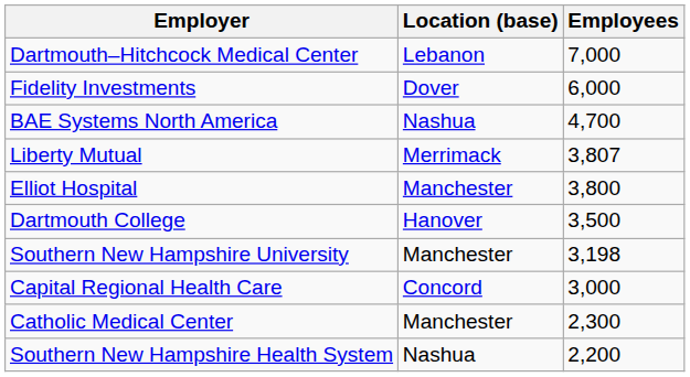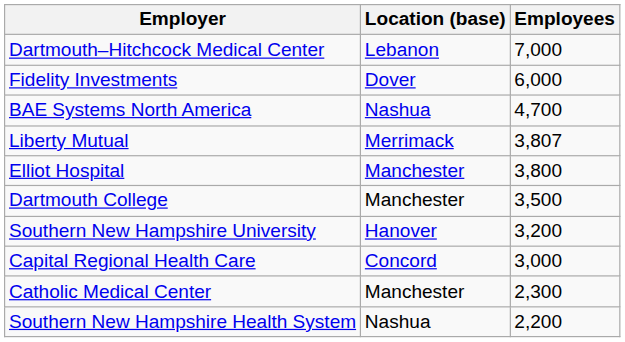 <table class="wikitable sortable">
 <tr>
 <th>Employer</th>
 <th>Location (base)</th>
 <th>Employees</th>
 </tr>
 <tr>
 <td><a href='#'>Dartmouth–Hitchcock Medical Center</a></td>
 <td><a href='#'>Lebanon</a></td>
 <td>7,000</td>
 </tr>
 <tr>
 <td><a href='#'>Fidelity Investments</a></td>
 <td><a href='#'>Dover</a></td>
 <td>6,000</td>
 </tr>
 <tr>
 <td><a href='#'>BAE Systems North America</a></td>
 <td><a href='#'>Nashua</a></td>
 <td>4,700</td>
 </tr>
 <tr>
 <td><a href='#'>Liberty Mutual</a></td>
 <td><a href='#'>Merrimack</a></td>
 <td>3,807</td>
 </tr>
 <tr>
 <td><a href='#'>Elliot Hospital</a></td>
 <td><a href='#'>Manchester</a></td>
 <td>3,800</td>
 </tr>
 <tr>
 <td><a href='#'>Dartmouth College</a></td>
-<td><a href='#'>Hanover</a></td>
+<td>Manchester</td>
 <td>3,500</td>
 </tr>
 <tr>
 <td><a href='#'>Southern New Hampshire University</a></td>
-<td>Manchester</td>
-<td>3,198</td>
+<td><a href='#'>Hanover</a></td>
+<td>3,200</td>
 </tr>
 <tr>
 <td><a href='#'>Capital Regional Health Care</a></td>
 <td><a href='#'>Concord</a></td>
 <td>3,000</td>
 </tr>
 <tr>
 <td><a href='#'>Catholic Medical Center</a></td>
 <td>Manchester</td>
 <td>2,300</td>
 </tr>
 <tr>
 <td><a href='#'>Southern New Hampshire Health System</a></td>
 <td>Nashua</td>
 <td>2,200</td>
 </tr>
 </table>
